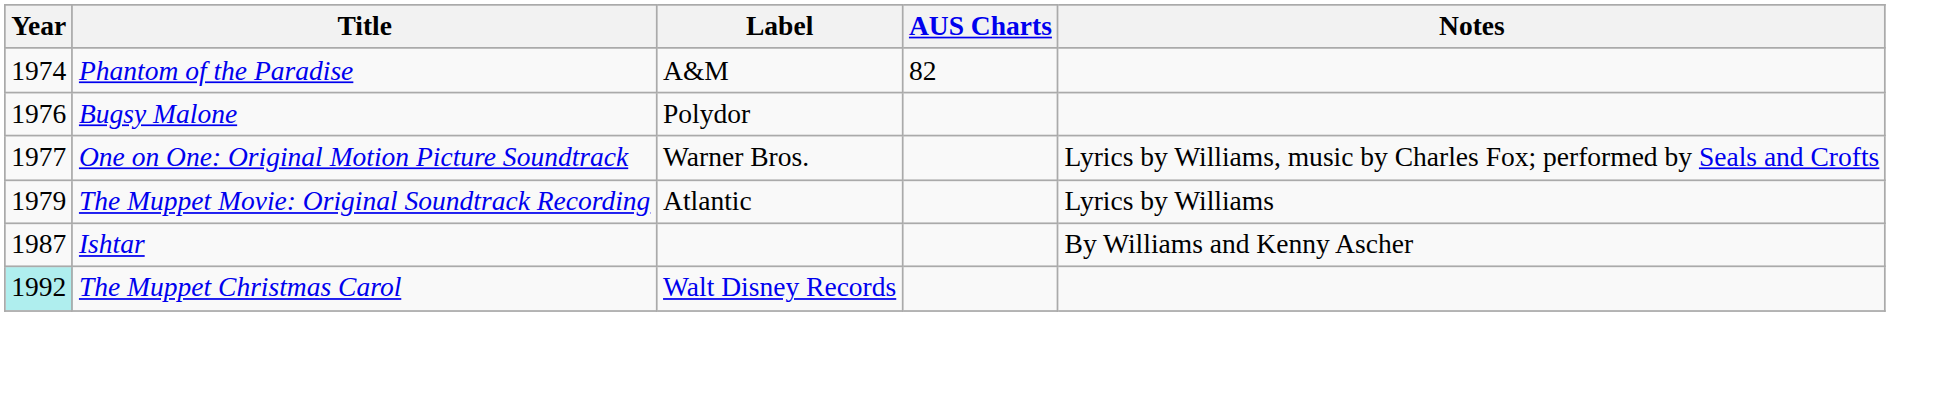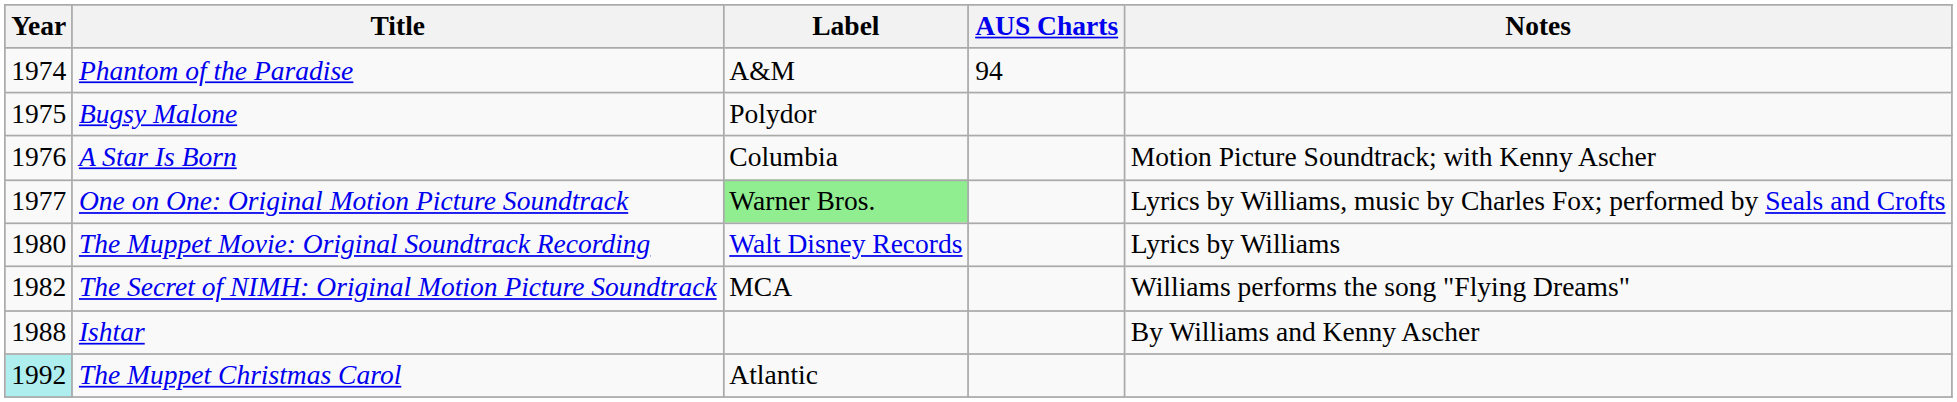 <table class="wikitable">
 <tr>
 <th>Year</th>
 <th>Title</th>
 <th>Label</th>
 <th><a href='#'>AUS Charts</a></th>
 <th>Notes</th>
 </tr>
 <tr>
 <td>1974</td>
 <td><em><a href='#'>Phantom of the Paradise</a></em></td>
 <td>A&M</td>
-<td>82</td>
+<td>94</td>
 <td></td>
 </tr>
 <tr>
-<td>1976</td>
+<td>1975</td>
 <td><em><a href='#'>Bugsy Malone</a></em></td>
 <td>Polydor</td>
 <td></td>
 <td></td>
 </tr>
 <tr>
+<td>1976</td>
+<td><em><a href='#'>A Star Is Born</a></em></td>
+<td>Columbia</td>
+<td></td>
+<td>Motion Picture Soundtrack; with Kenny Ascher</td>
+</tr>
+<tr>
 <td>1977</td>
 <td><em><a href='#'>One on One: Original Motion Picture Soundtrack</a></em></td>
-<td>Warner Bros.</td>
+<td style="background: lightgreen;">Warner Bros.</td>
 <td></td>
 <td>Lyrics by Williams, music by Charles Fox; performed by <a href='#'>Seals and Crofts</a></td>
 </tr>
 <tr>
-<td>1979</td>
+<td>1980</td>
 <td><em><a href='#'>The Muppet Movie: Original Soundtrack Recording</a></em></td>
-<td>Atlantic</td>
+<td><a href='#'>Walt Disney Records</a></td>
 <td></td>
 <td>Lyrics by Williams</td>
 </tr>
 <tr>
-<td>1987</td>
+<td>1982</td>
+<td><em><a href='#'>The Secret of NIMH: Original Motion Picture Soundtrack</a></em></td>
+<td>MCA</td>
+<td></td>
+<td>Williams performs the song "Flying Dreams"</td>
+</tr>
+<tr>
+<td>1988</td>
 <td><em><a href='#'>Ishtar</a></em></td>
 <td></td>
 <td></td>
 <td>By Williams and Kenny Ascher</td>
 </tr>
 <tr>
 <td style="background: paleturquoise;">1992</td>
 <td><em><a href='#'>The Muppet Christmas Carol</a></em></td>
-<td><a href='#'>Walt Disney Records</a></td>
+<td>Atlantic</td>
 <td></td>
 <td></td>
 </tr>
 </table>
